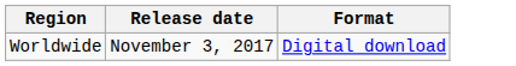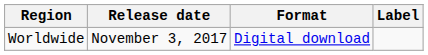 <table class="wikitable">
 <tr>
 <th>Region</th>
 <th>Release date</th>
 <th>Format</th>
+<th>Label</th>
 </tr>
 <tr>
 <td>Worldwide</td>
 <td>November 3, 2017</td>
 <td><a href='#'>Digital download</a></td>
+<td></td>
 </tr>
 </table>
